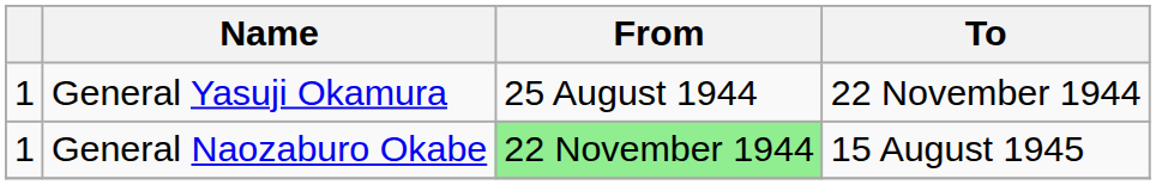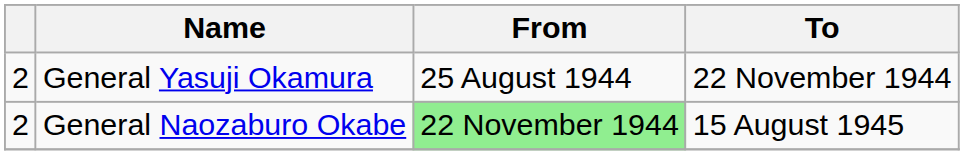 <table class=wikitable>
 <tr>
 <th></th>
 <th>Name</th>
 <th>From</th>
 <th>To</th>
 </tr>
 <tr>
-<td>1</td>
+<td>2</td>
 <td>General <a href='#'>Yasuji Okamura</a></td>
 <td>25 August 1944</td>
 <td>22 November 1944</td>
 </tr>
 <tr>
-<td>1</td>
+<td>2</td>
 <td>General <a href='#'>Naozaburo Okabe</a></td>
 <td style="background: lightgreen;">22 November 1944</td>
 <td>15 August 1945</td>
 </tr>
 <tr>
 </tr>
 </table>
